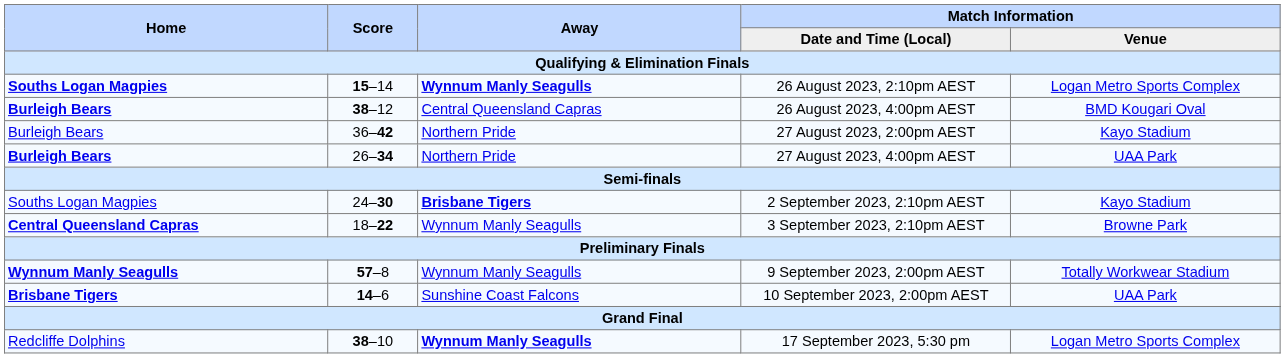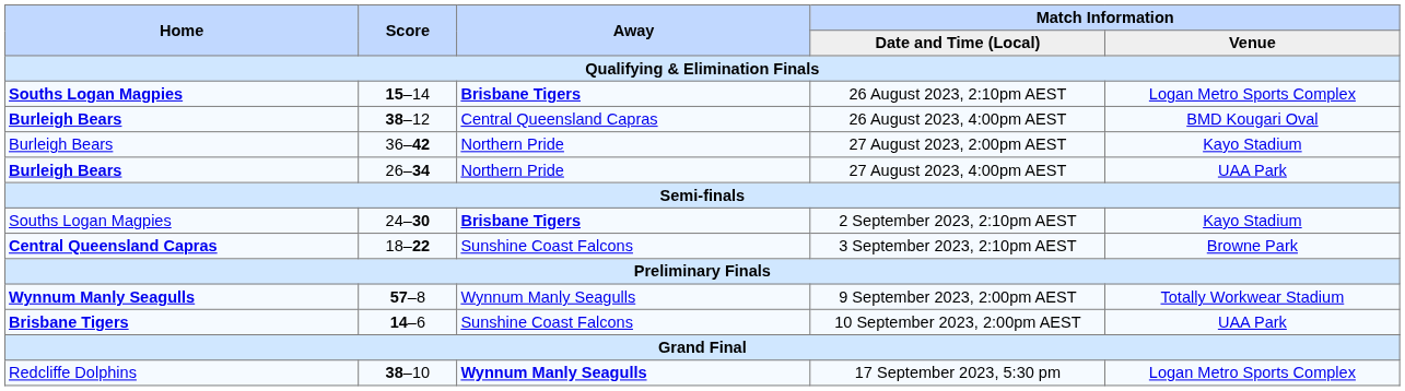 <table border="1" cellpadding="3" cellspacing="0" style="border-collapse:collapse; font-size:90%; text-align:center; width:100%;">
 <tr style="background:#c1d8ff;">
 <th rowspan=2 width=12%>Home</th>
 <th rowspan=2 width=3%>Score</th>
 <th rowspan=2 width=12%>Away</th>
 <th colspan=5>Match Information</th>
 </tr>
 <tr bgcolor=#EFEFEF>
 <th width=10%>Date and Time (Local)</th>
 <th width=10%>Venue</th>
 </tr>
 <tr style="background:#d0e7ff;">
 <td colspan=5><strong>Qualifying & Elimination Finals</strong></td>
 </tr>
 <tr style="background:#f5faff;">
 <td align=left><strong> <a href='#'>Souths Logan Magpies</a></strong></td>
 <td><strong>15</strong>–14</td>
-<td align=left> <strong><a href='#'>Wynnum Manly Seagulls</a></strong></td>
+<td align=left> <strong><a href='#'>Brisbane Tigers</a></strong></td>
 <td>26 August 2023, 2:10pm AEST</td>
 <td><a href='#'>Logan Metro Sports Complex</a></td>
 </tr>
 <tr style="background:#f5faff;">
 <td align=left> <strong><a href='#'>Burleigh Bears</a></strong></td>
 <td><strong>38</strong>–12</td>
 <td align=left> <a href='#'>Central Queensland Capras</a></td>
 <td>26 August 2023, 4:00pm AEST</td>
 <td><a href='#'>BMD Kougari Oval</a></td>
 </tr>
 <tr style="background:#f5faff;">
 <td align=left> <a href='#'>Burleigh Bears</a></td>
 <td>36–<strong>42</strong></td>
 <td align=left> <a href='#'>Northern Pride</a></td>
 <td>27 August 2023, 2:00pm AEST</td>
 <td><a href='#'>Kayo Stadium</a></td>
 </tr>
 <tr style="background:#f5faff;">
 <td align=left> <strong><a href='#'>Burleigh Bears</a></strong></td>
 <td>26–<strong>34</strong></td>
 <td align=left> <a href='#'>Northern Pride</a></td>
 <td>27 August 2023, 4:00pm AEST</td>
 <td><a href='#'>UAA Park</a></td>
 </tr>
 <tr style="background:#d0e7ff;">
 <td colspan=5><strong>Semi-finals</strong></td>
 </tr>
 <tr style="background:#f5faff;">
 <td align=left> <a href='#'>Souths Logan Magpies</a></td>
 <td>24–<strong>30</strong></td>
 <td align=left> <strong><a href='#'>Brisbane Tigers</a></strong></td>
 <td>2 September 2023, 2:10pm AEST</td>
 <td><a href='#'>Kayo Stadium</a></td>
 </tr>
 <tr style="background:#f5faff;">
 <td align=left> <strong><a href='#'>Central Queensland Capras</a></strong></td>
 <td>18–<strong>22</strong></td>
-<td align=left> <a href='#'>Wynnum Manly Seagulls</a></td>
+<td align=left> <a href='#'>Sunshine Coast Falcons</a></td>
 <td>3 September 2023, 2:10pm AEST</td>
 <td><a href='#'>Browne Park</a></td>
 </tr>
 <tr style="background:#d0e7ff;">
 <td colspan=5><strong>Preliminary Finals</strong></td>
 </tr>
 <tr style="background:#f5faff;">
 <td align=left> <strong><a href='#'>Wynnum Manly Seagulls</a></strong></td>
 <td><strong>57</strong>–8</td>
 <td align=left> <a href='#'>Wynnum Manly Seagulls</a></td>
 <td>9 September 2023, 2:00pm AEST</td>
 <td><a href='#'>Totally Workwear Stadium</a></td>
 </tr>
 <tr style="background:#f5faff;">
 <td align=left> <strong><a href='#'>Brisbane Tigers</a></strong></td>
 <td><strong>14</strong>–6</td>
 <td align=left> <a href='#'>Sunshine Coast Falcons</a></td>
 <td>10 September 2023, 2:00pm AEST</td>
 <td><a href='#'>UAA Park</a></td>
 </tr>
 <tr style="background:#f5faff;">
 </tr>
 <tr style="background:#d0e7ff;">
 <td colspan=5><strong>Grand Final</strong></td>
 </tr>
 <tr style="background:#f5faff;">
 <td align=left> <a href='#'>Redcliffe Dolphins</a></td>
 <td><strong>38</strong>–10</td>
 <td align=left> <strong><a href='#'>Wynnum Manly Seagulls</a></strong></td>
 <td>17 September 2023, 5:30 pm</td>
 <td><a href='#'>Logan Metro Sports Complex</a></td>
 </tr>
 </table>
